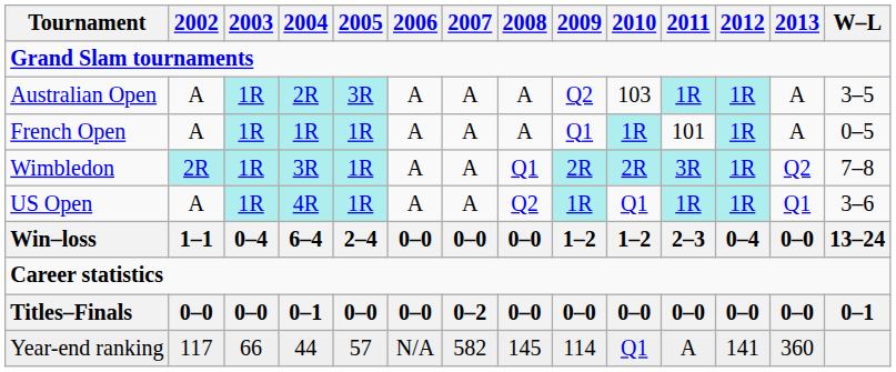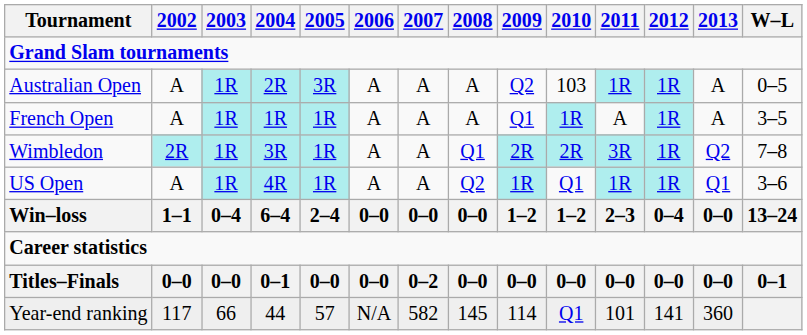 <table class=wikitable style=text-align:center;font-size:97%>
 <tr>
 <th>Tournament</th>
 <th><a href='#'>2002</a></th>
 <th><a href='#'>2003</a></th>
 <th><a href='#'>2004</a></th>
 <th><a href='#'>2005</a></th>
 <th><a href='#'>2006</a></th>
 <th><a href='#'>2007</a></th>
 <th><a href='#'>2008</a></th>
 <th><a href='#'>2009</a></th>
 <th><a href='#'>2010</a></th>
 <th><a href='#'>2011</a></th>
 <th><a href='#'>2012</a></th>
 <th><a href='#'>2013</a></th>
 <th>W–L</th>
 </tr>
 <tr>
 <td colspan=15 align=left><strong><a href='#'>Grand Slam tournaments</a></strong></td>
 </tr>
 <tr>
 <td align=left><a href='#'>Australian Open</a></td>
 <td>A</td>
 <td bgcolor=afeeee><a href='#'>1R</a></td>
 <td bgcolor=afeeee><a href='#'>2R</a></td>
 <td bgcolor=afeeee><a href='#'>3R</a></td>
 <td>A</td>
 <td>A</td>
 <td>A</td>
 <td><a href='#'>Q2</a></td>
 <td>103</td>
 <td bgcolor=afeeee><a href='#'>1R</a></td>
 <td bgcolor=afeeee><a href='#'>1R</a></td>
 <td>A</td>
-<td>3–5</td>
+<td>0–5</td>
 </tr>
 <tr>
 <td align=left><a href='#'>French Open</a></td>
 <td>A</td>
 <td bgcolor=afeeee><a href='#'>1R</a></td>
 <td bgcolor=afeeee><a href='#'>1R</a></td>
 <td bgcolor=afeeee><a href='#'>1R</a></td>
 <td>A</td>
 <td>A</td>
 <td>A</td>
 <td><a href='#'>Q1</a></td>
 <td bgcolor=afeeee><a href='#'>1R</a></td>
-<td>101</td>
+<td>A</td>
 <td bgcolor=afeeee><a href='#'>1R</a></td>
 <td>A</td>
-<td>0–5</td>
+<td>3–5</td>
 </tr>
 <tr>
 <td align=left><a href='#'>Wimbledon</a></td>
 <td bgcolor=afeeee><a href='#'>2R</a></td>
 <td bgcolor=afeeee><a href='#'>1R</a></td>
 <td bgcolor=afeeee><a href='#'>3R</a></td>
 <td bgcolor=afeeee><a href='#'>1R</a></td>
 <td>A</td>
 <td>A</td>
 <td><a href='#'>Q1</a></td>
 <td bgcolor=afeeee><a href='#'>2R</a></td>
 <td bgcolor=afeeee><a href='#'>2R</a></td>
 <td bgcolor=afeeee><a href='#'>3R</a></td>
 <td bgcolor=afeeee><a href='#'>1R</a></td>
 <td><a href='#'>Q2</a></td>
 <td>7–8</td>
 </tr>
 <tr>
 <td align=left><a href='#'>US Open</a></td>
 <td>A</td>
 <td bgcolor=afeeee><a href='#'>1R</a></td>
 <td bgcolor=afeeee><a href='#'>4R</a></td>
 <td bgcolor=afeeee><a href='#'>1R</a></td>
 <td>A</td>
 <td>A</td>
 <td><a href='#'>Q2</a></td>
 <td bgcolor=afeeee><a href='#'>1R</a></td>
 <td><a href='#'>Q1</a></td>
 <td bgcolor=afeeee><a href='#'>1R</a></td>
 <td bgcolor=afeeee><a href='#'>1R</a></td>
 <td><a href='#'>Q1</a></td>
 <td>3–6</td>
 </tr>
 <tr>
 <th style=text-align:left>Win–loss</th>
 <th>1–1</th>
 <th>0–4</th>
 <th>6–4</th>
 <th>2–4</th>
 <th>0–0</th>
 <th>0–0</th>
 <th>0–0</th>
 <th>1–2</th>
 <th>1–2</th>
 <th>2–3</th>
 <th>0–4</th>
 <th>0–0</th>
 <th>13–24</th>
 </tr>
 <tr>
 <td colspan=15 align=left><strong>Career statistics</strong></td>
 </tr>
 <tr>
 <th style=text-align:left>Titles–Finals</th>
 <th>0–0</th>
 <th>0–0</th>
 <th>0–1</th>
 <th>0–0</th>
 <th>0–0</th>
 <th>0–2</th>
 <th>0–0</th>
 <th>0–0</th>
 <th>0–0</th>
 <th>0–0</th>
 <th>0–0</th>
 <th>0–0</th>
 <th>0–1</th>
 </tr>
 <tr bgcolor=EFEFEF>
 <td align=left>Year-end ranking</td>
 <td>117</td>
 <td>66</td>
 <td>44</td>
 <td>57</td>
 <td>N/A</td>
 <td>582</td>
 <td>145</td>
 <td>114</td>
 <td><a href='#'>Q1</a></td>
-<td>A</td>
+<td>101</td>
 <td>141</td>
 <td>360</td>
 <th></th>
 </tr>
 </table>
